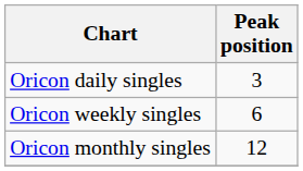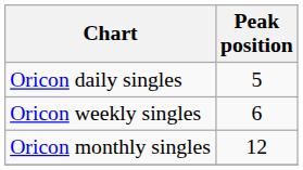 <table class="wikitable">
 <tr>
 <th>Chart</th>
 <th>Peak<br>position</th>
 </tr>
 <tr>
 <td><a href='#'>Oricon</a> daily singles</td>
-<td align="center">3</td>
+<td align="center">5</td>
 </tr>
 <tr>
 <td><a href='#'>Oricon</a> weekly singles</td>
 <td align="center">6</td>
 </tr>
 <tr>
 <td><a href='#'>Oricon</a> monthly singles</td>
 <td align="center">12</td>
 </tr>
 <tr>
 </tr>
 </table>
